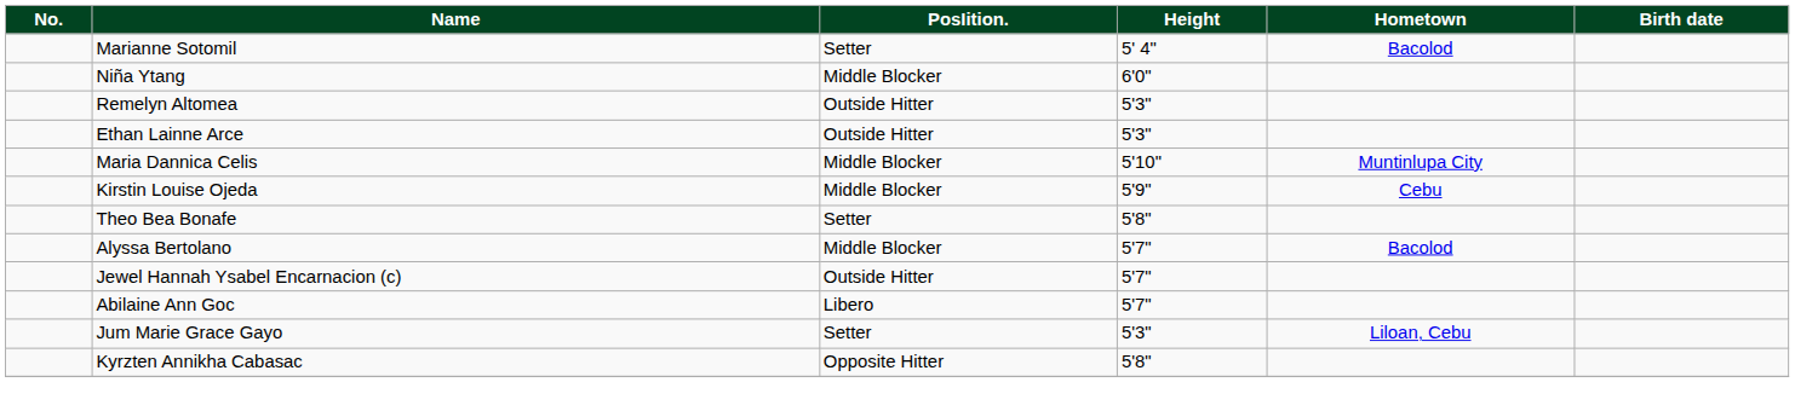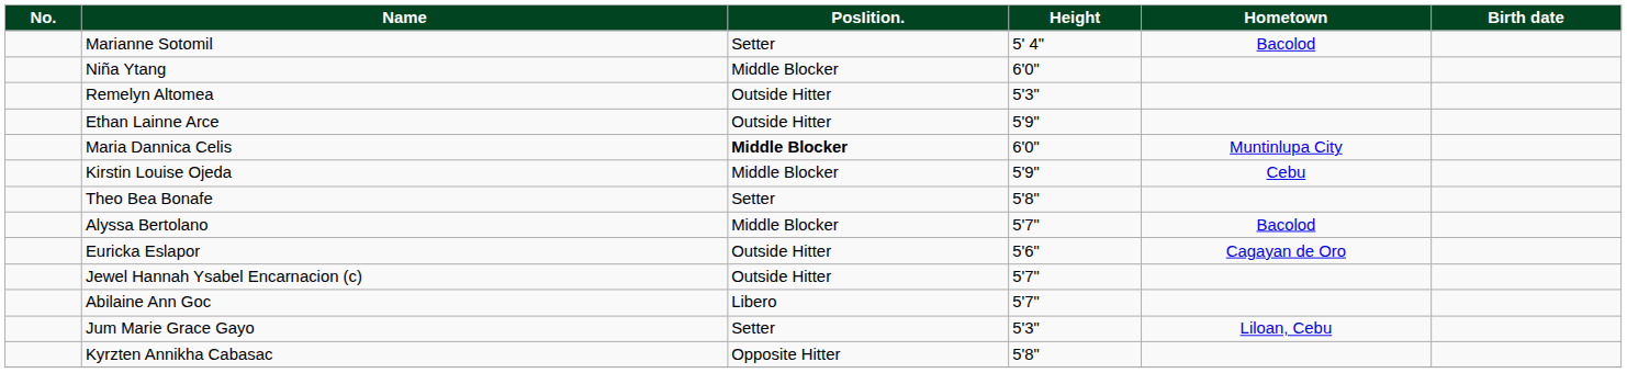 <table class="wikitable sortable" width="100%">
 <tr>
 <th style="background:#014421; color:white;">No.</th>
 <th style="background:#014421; color:white;">Name</th>
 <th style="background:#014421; color:white;">PosIition.</th>
 <th style="background:#014421; color:white;">Height</th>
 <th style="background:#014421; color:white;">Hometown</th>
 <th style="background:#014421; color:white;">Birth date</th>
 </tr>
 <tr>
 <td></td>
 <td align=left>Marianne Sotomil</td>
 <td>Setter</td>
 <td>5' 4"</td>
 <td align=center><a href='#'>Bacolod</a></td>
 <td align=right></td>
 </tr>
 <tr>
 <td></td>
 <td align=left>Niña Ytang</td>
 <td>Middle Blocker</td>
 <td>6'0"</td>
 <td align=center></td>
 <td align=right></td>
 </tr>
 <tr>
 <td></td>
 <td align=left>Remelyn Altomea</td>
 <td>Outside Hitter</td>
 <td>5'3"</td>
 <td align=center></td>
 <td align=right></td>
 </tr>
 <tr>
 <td></td>
 <td align=left>Ethan Lainne Arce</td>
 <td>Outside Hitter</td>
-<td>5'3"</td>
+<td>5'9"</td>
 <td align=center></td>
 <td align=right></td>
 </tr>
 <tr>
 <td></td>
 <td align=left>Maria Dannica Celis</td>
-<td>Middle Blocker</td>
-<td>5'10"</td>
+<td><strong>Middle Blocker</strong></td>
+<td>6'0"</td>
 <td align=center><a href='#'>Muntinlupa City</a></td>
 <td align=right></td>
 </tr>
 <tr>
 <td></td>
 <td align=left>Kirstin Louise Ojeda</td>
 <td>Middle Blocker</td>
 <td>5'9"</td>
 <td align=center><a href='#'>Cebu</a></td>
 <td align=right></td>
 </tr>
 <tr>
 <td></td>
 <td align=left>Theo Bea Bonafe</td>
 <td>Setter</td>
 <td>5'8"</td>
 <td align=center></td>
 <td align=right></td>
 </tr>
 <tr>
 <td></td>
 <td align=left>Alyssa Bertolano</td>
 <td>Middle Blocker</td>
 <td>5'7"</td>
 <td align=center><a href='#'>Bacolod</a></td>
+<td align=right></td>
+</tr>
+<tr>
+<td></td>
+<td align=left>Euricka Eslapor</td>
+<td>Outside Hitter</td>
+<td>5'6"</td>
+<td align=center><a href='#'>Cagayan de Oro</a></td>
 <td align=right></td>
 </tr>
 <tr>
 <td></td>
 <td align=left>Jewel Hannah Ysabel Encarnacion (c)</td>
 <td>Outside Hitter</td>
 <td>5'7"</td>
 <td align=center></td>
 <td align=right></td>
 </tr>
 <tr>
 <td></td>
 <td align=left>Abilaine Ann Goc</td>
 <td>Libero</td>
 <td>5'7"</td>
 <td align=center></td>
 <td align=right></td>
 </tr>
 <tr>
 <td></td>
 <td align=left>Jum Marie Grace Gayo</td>
 <td>Setter</td>
 <td>5'3"</td>
 <td align=center><a href='#'>Liloan, Cebu</a></td>
 <td align=right></td>
 </tr>
 <tr>
 <td></td>
 <td align=left>Kyrzten Annikha Cabasac</td>
 <td>Opposite Hitter</td>
 <td>5'8"</td>
 <td align=center></td>
 <td></td>
 </tr>
 <tr>
 </tr>
 </table>
